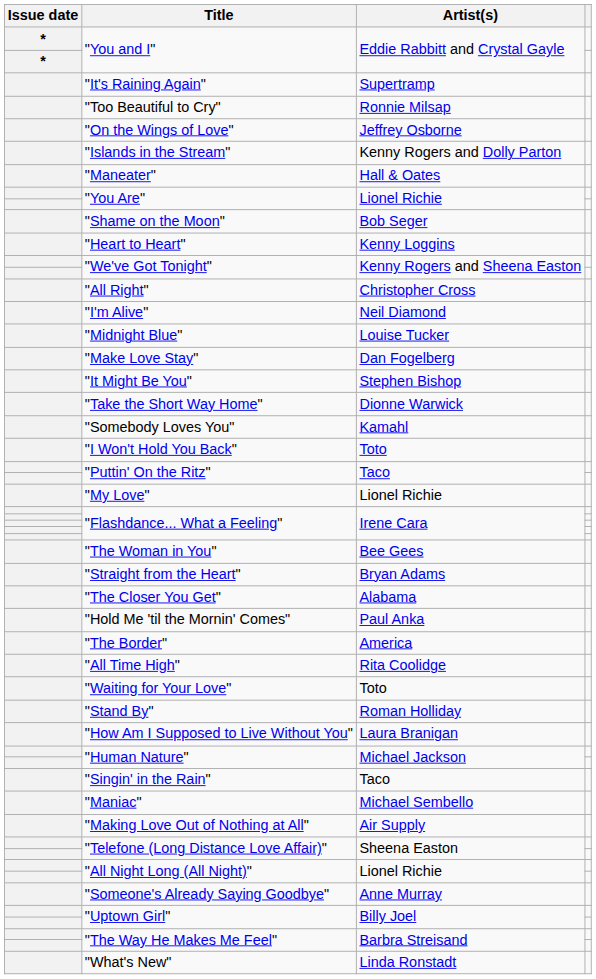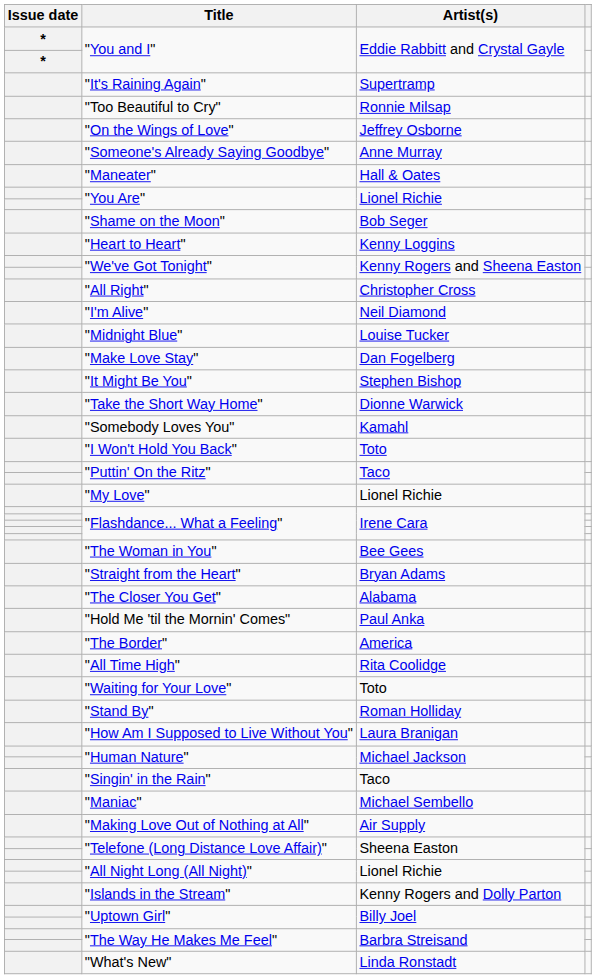 <table class="wikitable sortable plainrowheaders">
 <tr>
 <th scope=col>Issue date</th>
 <th scope=col>Title</th>
 <th scope=col>Artist(s)</th>
 <th scope=col class=unsortable></th>
 </tr>
 <tr>
 <th scope=row>*</th>
 <td rowspan="2">"<a href='#'>You and I</a>"</td>
 <td rowspan="2"><a href='#'>Eddie Rabbitt</a> and <a href='#'>Crystal Gayle</a></td>
 <td></td>
 </tr>
 <tr>
 <th scope=row>*</th>
 <td></td>
 </tr>
 <tr>
 <th scope=row></th>
 <td>"<a href='#'>It's Raining Again</a>"</td>
 <td><a href='#'>Supertramp</a></td>
 <td style="text-align:center"></td>
 </tr>
 <tr>
 <th scope=row></th>
 <td>"Too Beautiful to Cry"</td>
 <td><a href='#'>Ronnie Milsap</a></td>
 <td style="text-align:center"></td>
 </tr>
 <tr>
 <th scope=row></th>
 <td>"<a href='#'>On the Wings of Love</a>"</td>
 <td><a href='#'>Jeffrey Osborne</a></td>
 <td style="text-align:center"></td>
 </tr>
 <tr>
 <th scope=row></th>
-<td>"<a href='#'>Islands in the Stream</a>"</td>
-<td>Kenny Rogers and <a href='#'>Dolly Parton</a></td>
+<td>"<a href='#'>Someone's Already Saying Goodbye</a>"</td>
+<td><a href='#'>Anne Murray</a></td>
 <td style="text-align:center"></td>
 </tr>
 <tr>
 <th scope=row></th>
 <td>"<a href='#'>Maneater</a>"</td>
 <td><a href='#'>Hall & Oates</a></td>
 <td style="text-align:center"></td>
 </tr>
 <tr>
 <th scope=row></th>
 <td rowspan="2">"<a href='#'>You Are</a>"</td>
 <td rowspan="2"><a href='#'>Lionel Richie</a></td>
 <td style="text-align:center"></td>
 </tr>
 <tr>
 <th scope=row></th>
 <td style="text-align:center"></td>
 </tr>
 <tr>
 <th scope=row></th>
 <td>"<a href='#'>Shame on the Moon</a>"</td>
 <td><a href='#'>Bob Seger</a></td>
 <td style="text-align:center"></td>
 </tr>
 <tr>
 <th scope=row></th>
 <td>"<a href='#'>Heart to Heart</a>"</td>
 <td><a href='#'>Kenny Loggins</a></td>
 <td style="text-align:center"></td>
 </tr>
 <tr>
 <th scope=row></th>
 <td rowspan="2">"<a href='#'>We've Got Tonight</a>"</td>
 <td rowspan="2"><a href='#'>Kenny Rogers</a> and <a href='#'>Sheena Easton</a></td>
 <td style="text-align:center"></td>
 </tr>
 <tr>
 <th scope=row></th>
 <td style="text-align:center"></td>
 </tr>
 <tr>
 <th scope=row></th>
 <td>"<a href='#'>All Right</a>"</td>
 <td><a href='#'>Christopher Cross</a></td>
 <td style="text-align:center"></td>
 </tr>
 <tr>
 <th scope=row></th>
 <td>"<a href='#'>I'm Alive</a>"</td>
 <td><a href='#'>Neil Diamond</a></td>
 <td style="text-align:center"></td>
 </tr>
 <tr>
 <th scope=row></th>
 <td>"<a href='#'>Midnight Blue</a>"</td>
 <td><a href='#'>Louise Tucker</a></td>
 <td style="text-align:center"></td>
 </tr>
 <tr>
 <th scope=row></th>
 <td>"<a href='#'>Make Love Stay</a>"</td>
 <td><a href='#'>Dan Fogelberg</a></td>
 <td style="text-align:center"></td>
 </tr>
 <tr>
 <th scope=row></th>
 <td>"<a href='#'>It Might Be You</a>"</td>
 <td><a href='#'>Stephen Bishop</a></td>
 <td style="text-align:center"></td>
 </tr>
 <tr>
 <th scope=row></th>
 <td>"<a href='#'>Take the Short Way Home</a>"</td>
 <td><a href='#'>Dionne Warwick</a></td>
 <td style="text-align:center"></td>
 </tr>
 <tr>
 <th scope=row></th>
 <td>"Somebody Loves You"</td>
 <td><a href='#'>Kamahl</a></td>
 <td style="text-align:center"></td>
 </tr>
 <tr>
 <th scope=row></th>
 <td>"<a href='#'>I Won't Hold You Back</a>"</td>
 <td><a href='#'>Toto</a></td>
 <td style="text-align:center"></td>
 </tr>
 <tr>
 <th scope=row></th>
 <td rowspan="2">"<a href='#'>Puttin' On the Ritz</a>"</td>
 <td rowspan="2"><a href='#'>Taco</a></td>
 <td style="text-align:center"></td>
 </tr>
 <tr>
 <th scope=row></th>
 <td style="text-align:center"></td>
 </tr>
 <tr>
 <th scope=row></th>
 <td>"<a href='#'>My Love</a>"</td>
 <td>Lionel Richie</td>
 <td style="text-align:center"></td>
 </tr>
 <tr>
 <th scope=row></th>
 <td rowspan="5">"<a href='#'>Flashdance... What a Feeling</a>"</td>
 <td rowspan="5"><a href='#'>Irene Cara</a></td>
 <td style="text-align:center"></td>
 </tr>
 <tr>
 <th scope=row></th>
 <td style="text-align:center"></td>
 </tr>
 <tr>
 <th scope=row></th>
 <td style="text-align:center"></td>
 </tr>
 <tr>
 <th scope=row></th>
 <td style="text-align:center"></td>
 </tr>
 <tr>
 <th scope=row></th>
 <td style="text-align:center"></td>
 </tr>
 <tr>
 <th scope=row></th>
 <td>"<a href='#'>The Woman in You</a>"</td>
 <td><a href='#'>Bee Gees</a></td>
 <td style="text-align:center"> </td>
 </tr>
 <tr>
 <th scope=row></th>
 <td>"<a href='#'>Straight from the Heart</a>"</td>
 <td><a href='#'>Bryan Adams</a></td>
 <td style="text-align:center"></td>
 </tr>
 <tr>
 <th scope=row></th>
 <td>"<a href='#'>The Closer You Get</a>"</td>
 <td><a href='#'>Alabama</a></td>
 <td style="text-align:center"></td>
 </tr>
 <tr>
 <th scope=row></th>
 <td>"Hold Me 'til the Mornin' Comes"</td>
 <td><a href='#'>Paul Anka</a></td>
 <td style="text-align:center"></td>
 </tr>
 <tr>
 <th scope=row></th>
 <td>"<a href='#'>The Border</a>"</td>
 <td><a href='#'>America</a></td>
 <td style="text-align:center"></td>
 </tr>
 <tr>
 <th scope=row></th>
 <td>"<a href='#'>All Time High</a>"</td>
 <td><a href='#'>Rita Coolidge</a></td>
 <td style="text-align:center"></td>
 </tr>
 <tr>
 <th scope=row></th>
 <td>"<a href='#'>Waiting for Your Love</a>"</td>
 <td>Toto</td>
 <td style="text-align:center"></td>
 </tr>
 <tr>
 <th scope=row></th>
 <td>"<a href='#'>Stand By</a>"</td>
 <td><a href='#'>Roman Holliday</a></td>
 <td style="text-align:center"></td>
 </tr>
 <tr>
 <th scope=row></th>
 <td>"<a href='#'>How Am I Supposed to Live Without You</a>"</td>
 <td><a href='#'>Laura Branigan</a></td>
 <td style="text-align:center"></td>
 </tr>
 <tr>
 <th scope=row></th>
 <td rowspan="2">"<a href='#'>Human Nature</a>"</td>
 <td rowspan="2"><a href='#'>Michael Jackson</a></td>
 <td style="text-align:center"></td>
 </tr>
 <tr>
 <th scope=row></th>
 <td style="text-align:center"></td>
 </tr>
 <tr>
 <th scope=row></th>
 <td>"<a href='#'>Singin' in the Rain</a>"</td>
 <td>Taco</td>
 <td style="text-align:center"></td>
 </tr>
 <tr>
 <th scope=row></th>
 <td>"<a href='#'>Maniac</a>"</td>
 <td><a href='#'>Michael Sembello</a></td>
 <td style="text-align:center"></td>
 </tr>
 <tr>
 <th scope=row></th>
 <td>"<a href='#'>Making Love Out of Nothing at All</a>"</td>
 <td><a href='#'>Air Supply</a></td>
 <td style="text-align:center"></td>
 </tr>
 <tr>
 <th scope=row></th>
 <td rowspan="2">"<a href='#'>Telefone (Long Distance Love Affair)</a>"</td>
 <td rowspan="2">Sheena Easton</td>
 <td style="text-align:center"></td>
 </tr>
 <tr>
 <th scope=row></th>
 <td style="text-align:center"></td>
 </tr>
 <tr>
 <th scope=row></th>
 <td rowspan="2">"<a href='#'>All Night Long (All Night)</a>"</td>
 <td rowspan="2">Lionel Richie</td>
 <td style="text-align:center"></td>
 </tr>
 <tr>
 <th scope=row></th>
 <td style="text-align:center"></td>
 </tr>
 <tr>
 <th scope=row></th>
-<td>"<a href='#'>Someone's Already Saying Goodbye</a>"</td>
-<td><a href='#'>Anne Murray</a></td>
+<td>"<a href='#'>Islands in the Stream</a>"</td>
+<td>Kenny Rogers and <a href='#'>Dolly Parton</a></td>
 <td style="text-align:center"></td>
 </tr>
 <tr>
 <th scope=row></th>
 <td rowspan="2">"<a href='#'>Uptown Girl</a>"</td>
 <td rowspan="2"><a href='#'>Billy Joel</a></td>
 <td style="text-align:center"></td>
 </tr>
 <tr>
 <th scope=row></th>
 <td style="text-align:center"></td>
 </tr>
 <tr>
 <th scope=row></th>
 <td rowspan="2">"<a href='#'>The Way He Makes Me Feel</a>"</td>
 <td rowspan="2"><a href='#'>Barbra Streisand</a></td>
 <td style="text-align:center"></td>
 </tr>
 <tr>
 <th scope=row></th>
 <td style="text-align:center"></td>
 </tr>
 <tr>
 <th scope=row></th>
 <td>"What's New"</td>
 <td><a href='#'>Linda Ronstadt</a></td>
 <td style="text-align:center"></td>
 </tr>
 </table>
